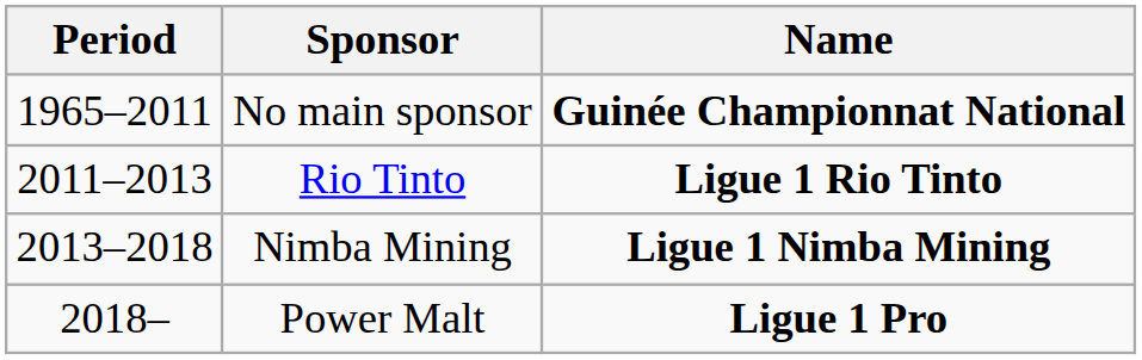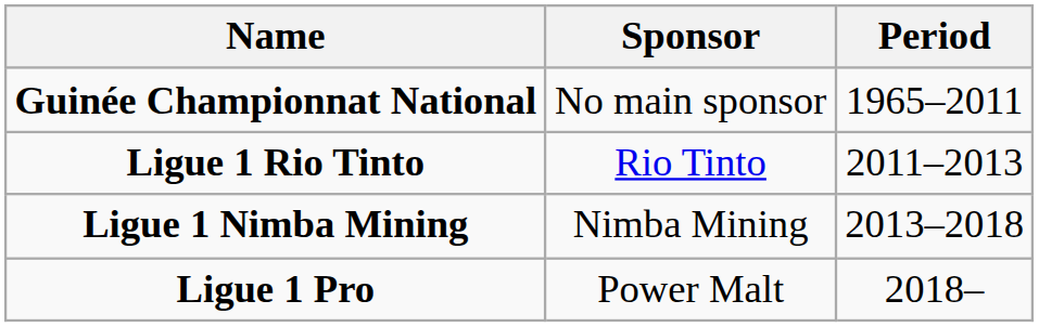 <table class="wikitable" style="text-align:center">
 <tr>
+<th>Name</th>
+<th>Sponsor</th>
 <th>Period</th>
-<th>Sponsor</th>
-<th>Name</th>
 </tr>
 <tr>
+<td><strong>Guinée Championnat National</strong></td>
+<td>No main sponsor</td>
 <td>1965–2011</td>
-<td>No main sponsor</td>
-<td><strong>Guinée Championnat National</strong></td>
 </tr>
 <tr>
+<td><strong>Ligue 1 Rio Tinto</strong></td>
+<td><a href='#'>Rio Tinto</a></td>
 <td>2011–2013</td>
-<td><a href='#'>Rio Tinto</a></td>
-<td><strong>Ligue 1 Rio Tinto</strong></td>
 </tr>
 <tr>
+<td><strong>Ligue 1 Nimba Mining</strong></td>
+<td>Nimba Mining</td>
 <td>2013–2018</td>
-<td>Nimba Mining</td>
-<td><strong>Ligue 1 Nimba Mining</strong></td>
 </tr>
 <tr>
+<td><strong>Ligue 1 Pro</strong></td>
+<td>Power Malt</td>
 <td>2018–</td>
-<td>Power Malt</td>
-<td><strong>Ligue 1 Pro</strong></td>
 </tr>
 </table>
